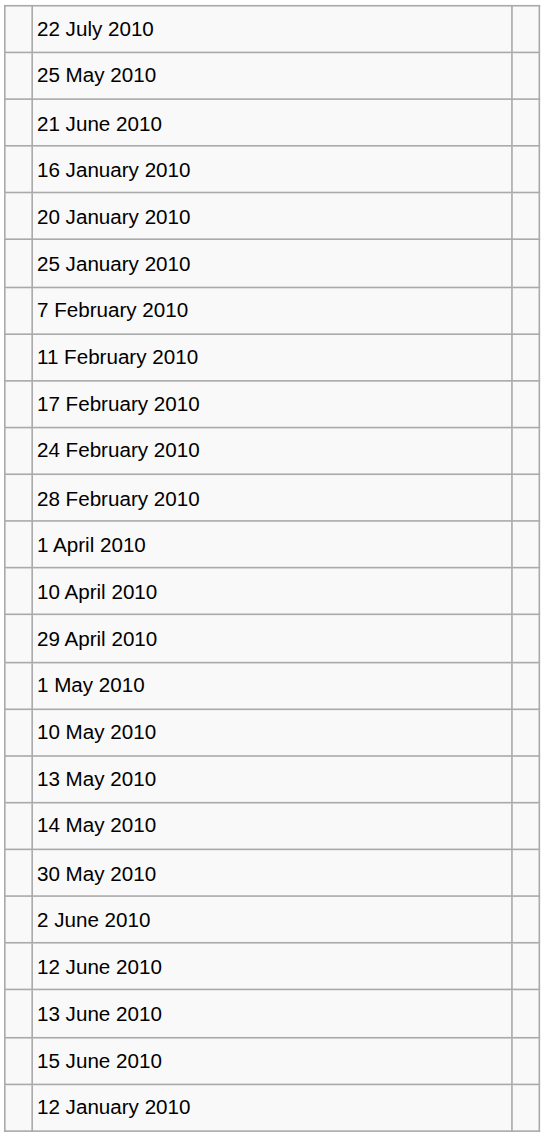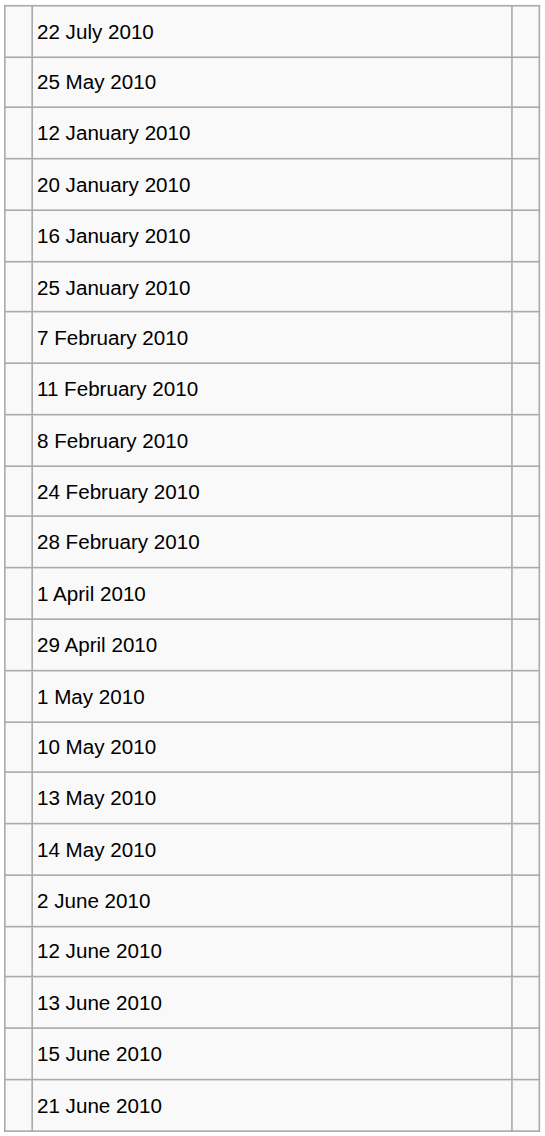 <table class="wikitable" style="font-size: 80%; float: left; width: 26em; margin-right: 1em; height: 700px">
 <tr>
 <td></td>
 <td>22 July 2010</td>
 <td></td>
 </tr>
 <tr>
 <td></td>
 <td>25 May 2010</td>
 <td></td>
 </tr>
 <tr>
+<td><strong></strong></td>
+<td>12 January 2010</td>
 <td></td>
-<td>21 June 2010</td>
+</tr>
+<tr>
+<td></td>
+<td>20 January 2010</td>
 <td></td>
 </tr>
 <tr>
 <td></td>
 <td>16 January 2010</td>
-<td></td>
-</tr>
-<tr>
-<td></td>
-<td>20 January 2010</td>
 <td></td>
 </tr>
 <tr>
 <td></td>
 <td>25 January 2010</td>
 <td></td>
 </tr>
 <tr>
 <td></td>
 <td>7 February 2010</td>
 <td></td>
 </tr>
 <tr>
 <td></td>
 <td>11 February 2010</td>
 <td></td>
 </tr>
 <tr>
 <td></td>
-<td>17 February 2010</td>
+<td>8 February 2010</td>
 <td></td>
 </tr>
 <tr>
 <td></td>
 <td>24 February 2010</td>
 <td></td>
 </tr>
 <tr>
 <td></td>
 <td>28 February 2010</td>
 <td></td>
 </tr>
 <tr>
 <td></td>
 <td>1 April 2010</td>
-<td></td>
-</tr>
-<tr>
-<td></td>
-<td>10 April 2010</td>
 <td></td>
 </tr>
 <tr>
 <td></td>
 <td>29 April 2010</td>
 <td></td>
 </tr>
 <tr>
 <td></td>
 <td>1 May 2010</td>
 <td></td>
 </tr>
 <tr>
 <td></td>
 <td>10 May 2010</td>
 <td></td>
 </tr>
 <tr>
 <td></td>
 <td>13 May 2010</td>
 <td></td>
 </tr>
 <tr>
 <td></td>
 <td>14 May 2010</td>
 <td></td>
 </tr>
 <tr>
 <td></td>
-<td>30 May 2010</td>
-<td></td>
-</tr>
-<tr>
-<td></td>
 <td>2 June 2010</td>
 <td></td>
 </tr>
 <tr>
 <td></td>
 <td>12 June 2010</td>
 <td></td>
 </tr>
 <tr>
 <td></td>
 <td>13 June 2010</td>
 <td></td>
 </tr>
 <tr>
 <td></td>
 <td>15 June 2010</td>
 <td></td>
 </tr>
 <tr>
-<td><strong></strong></td>
-<td>12 January 2010</td>
+<td></td>
+<td>21 June 2010</td>
 <td></td>
 </tr>
 </table>
